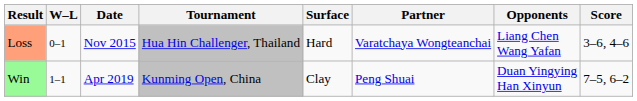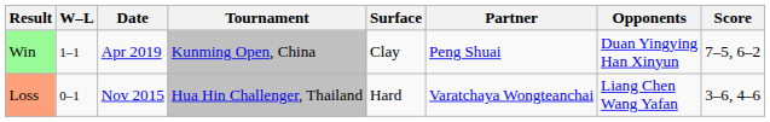 <table class="sortable wikitable">
 <tr>
 <th>Result</th>
 <th class="unsortable">W–L</th>
 <th>Date</th>
 <th>Tournament</th>
 <th>Surface</th>
 <th>Partner</th>
 <th>Opponents</th>
 <th class="unsortable">Score</th>
 </tr>
 <tr>
+<td style="background:#98fb98;">Win</td>
+<td><small>1–1</small></td>
+<td><a href='#'>Apr 2019</a></td>
+<td style="background:silver;"><a href='#'>Kunming Open</a>, China</td>
+<td>Clay</td>
+<td> <a href='#'>Peng Shuai</a></td>
+<td> <a href='#'>Duan Yingying</a> <br>  <a href='#'>Han Xinyun</a></td>
+<td>7–5, 6–2</td>
+</tr>
+<tr>
 <td style="background:#ffa07a;">Loss</td>
 <td><small>0–1</small></td>
 <td><a href='#'>Nov 2015</a></td>
 <td style="background:silver;"><a href='#'>Hua Hin Challenger</a>, Thailand</td>
 <td>Hard</td>
 <td> <a href='#'>Varatchaya Wongteanchai</a></td>
 <td> <a href='#'>Liang Chen</a> <br>  <a href='#'>Wang Yafan</a></td>
 <td>3–6, 4–6</td>
 </tr>
-<tr>
-<td style="background:#98fb98;">Win</td>
-<td><small>1–1</small></td>
-<td><a href='#'>Apr 2019</a></td>
-<td style="background:silver;"><a href='#'>Kunming Open</a>, China</td>
-<td>Clay</td>
-<td> <a href='#'>Peng Shuai</a></td>
-<td> <a href='#'>Duan Yingying</a> <br>  <a href='#'>Han Xinyun</a></td>
-<td>7–5, 6–2</td>
-</tr>
 </table>
